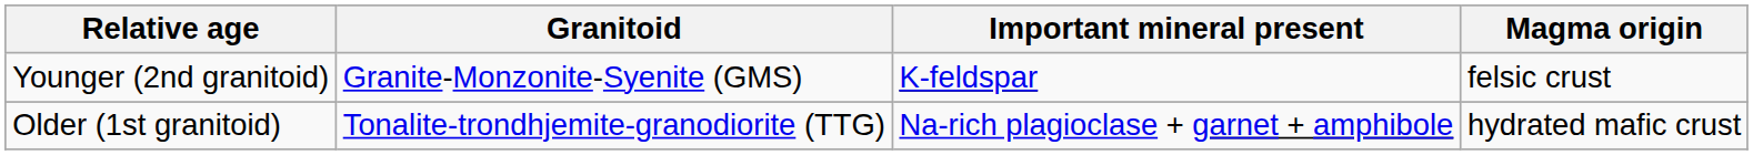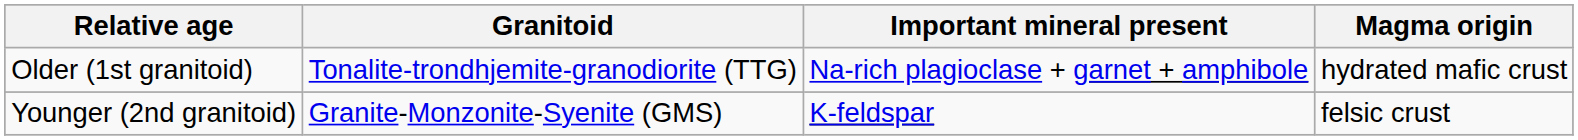 <table class="wikitable">
 <tr>
 <th>Relative age</th>
 <th>Granitoid</th>
 <th>Important mineral present</th>
 <th>Magma origin</th>
 </tr>
 <tr>
+<td>Older (1st granitoid)</td>
+<td><a href='#'>Tonalite-trondhjemite-granodiorite</a> (TTG)</td>
+<td><a href='#'>Na-rich plagioclase</a> + <u><a href='#'>garnet</a> + <a href='#'>amphibole</a></u></td>
+<td>hydrated mafic crust</td>
+</tr>
+<tr>
 <td>Younger (2nd granitoid)</td>
 <td><a href='#'>Granite</a>-<a href='#'>Monzonite</a>-<a href='#'>Syenite</a> (GMS)</td>
 <td><u><a href='#'>K-feldspar</a></u></td>
 <td>felsic crust</td>
 </tr>
-<tr>
-<td>Older (1st granitoid)</td>
-<td><a href='#'>Tonalite-trondhjemite-granodiorite</a> (TTG)</td>
-<td><a href='#'>Na-rich plagioclase</a> + <u><a href='#'>garnet</a> + <a href='#'>amphibole</a></u></td>
-<td>hydrated mafic crust</td>
-</tr>
 </table>
